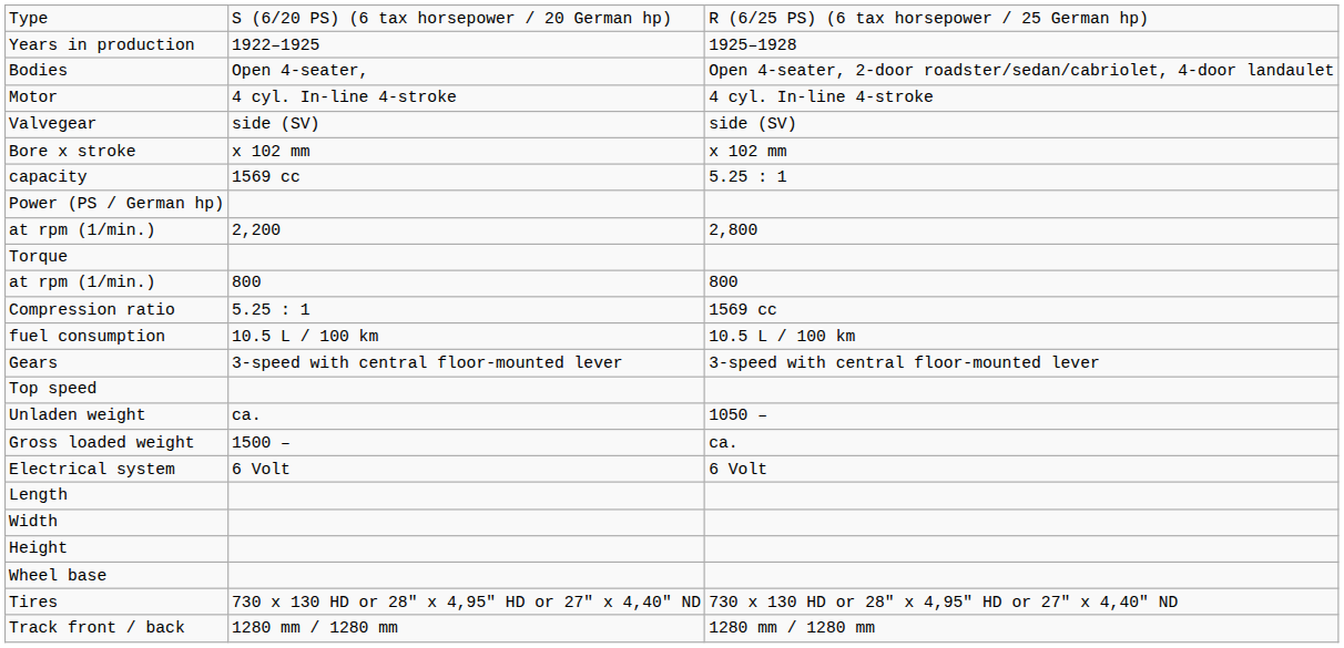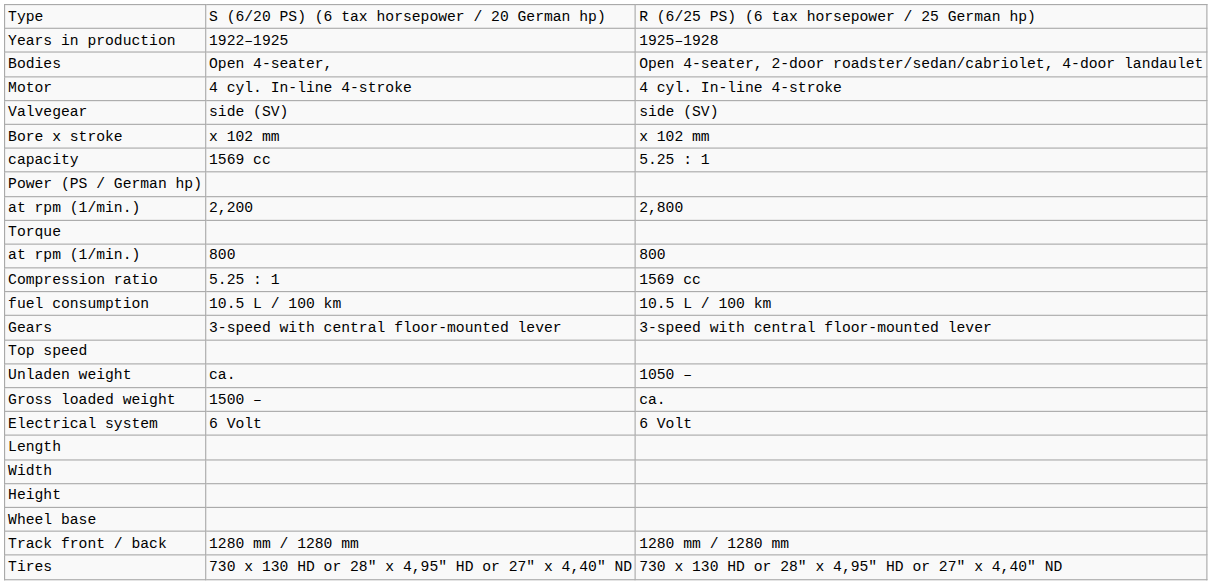 <table class="wikitable">
 <tr>
 <td>Type</td>
 <td>S (6/20 PS) (6 tax horsepower / 20 German hp)</td>
 <td>R (6/25 PS) (6 tax horsepower / 25 German hp)</td>
 </tr>
 <tr>
 <td>Years in production</td>
 <td>1922–1925</td>
 <td>1925–1928</td>
 </tr>
 <tr>
 <td>Bodies</td>
 <td>Open 4-seater,</td>
 <td>Open 4-seater, 2-door roadster/sedan/cabriolet, 4-door landaulet</td>
 </tr>
 <tr>
 <td>Motor</td>
 <td>4 cyl. In-line 4-stroke</td>
 <td>4 cyl. In-line 4-stroke</td>
 </tr>
 <tr>
 <td>Valvegear</td>
 <td>side (SV)</td>
 <td>side (SV)</td>
 </tr>
 <tr>
 <td>Bore x stroke</td>
 <td> x 102 mm</td>
 <td> x 102 mm</td>
 </tr>
 <tr>
 <td>capacity</td>
 <td>1569 cc</td>
 <td>5.25 : 1</td>
 </tr>
 <tr>
 <td>Power (PS / German hp)</td>
 <td></td>
 <td></td>
 </tr>
 <tr>
 <td>at rpm (1/min.)</td>
 <td>2,200</td>
 <td>2,800</td>
 </tr>
 <tr>
 <td>Torque</td>
 <td></td>
 <td></td>
 </tr>
 <tr>
 <td>at rpm (1/min.)</td>
 <td>800</td>
 <td>800</td>
 </tr>
 <tr>
 <td>Compression ratio</td>
 <td>5.25 : 1</td>
 <td>1569 cc</td>
 </tr>
 <tr>
 <td>fuel consumption</td>
 <td>10.5 L / 100 km</td>
 <td>10.5 L / 100 km</td>
 </tr>
 <tr>
 <td>Gears</td>
 <td>3-speed with central floor-mounted lever</td>
 <td>3-speed with central floor-mounted lever</td>
 </tr>
 <tr>
 <td>Top speed</td>
 <td></td>
 <td></td>
 </tr>
 <tr>
 <td>Unladen weight</td>
 <td>ca. </td>
 <td>1050 – </td>
 </tr>
 <tr>
 <td>Gross loaded weight</td>
 <td>1500 – </td>
 <td>ca. </td>
 </tr>
 <tr>
 <td>Electrical system</td>
 <td>6 Volt</td>
 <td>6 Volt</td>
 </tr>
 <tr>
 <td>Length</td>
 <td></td>
 <td></td>
 </tr>
 <tr>
 <td>Width</td>
 <td></td>
 <td></td>
 </tr>
 <tr>
 <td>Height</td>
 <td></td>
 <td></td>
 </tr>
 <tr>
 <td>Wheel base</td>
 <td></td>
 <td></td>
 </tr>
 <tr>
+<td>Track front / back</td>
+<td>1280 mm / 1280 mm</td>
+<td>1280 mm / 1280 mm</td>
+</tr>
+<tr>
 <td>Tires</td>
 <td>730 x 130 HD or 28" x 4,95" HD or 27" x 4,40" ND</td>
 <td>730 x 130 HD or 28" x 4,95" HD or 27" x 4,40" ND</td>
 </tr>
-<tr>
-<td>Track front / back</td>
-<td>1280 mm / 1280 mm</td>
-<td>1280 mm / 1280 mm</td>
-</tr>
 </table>
